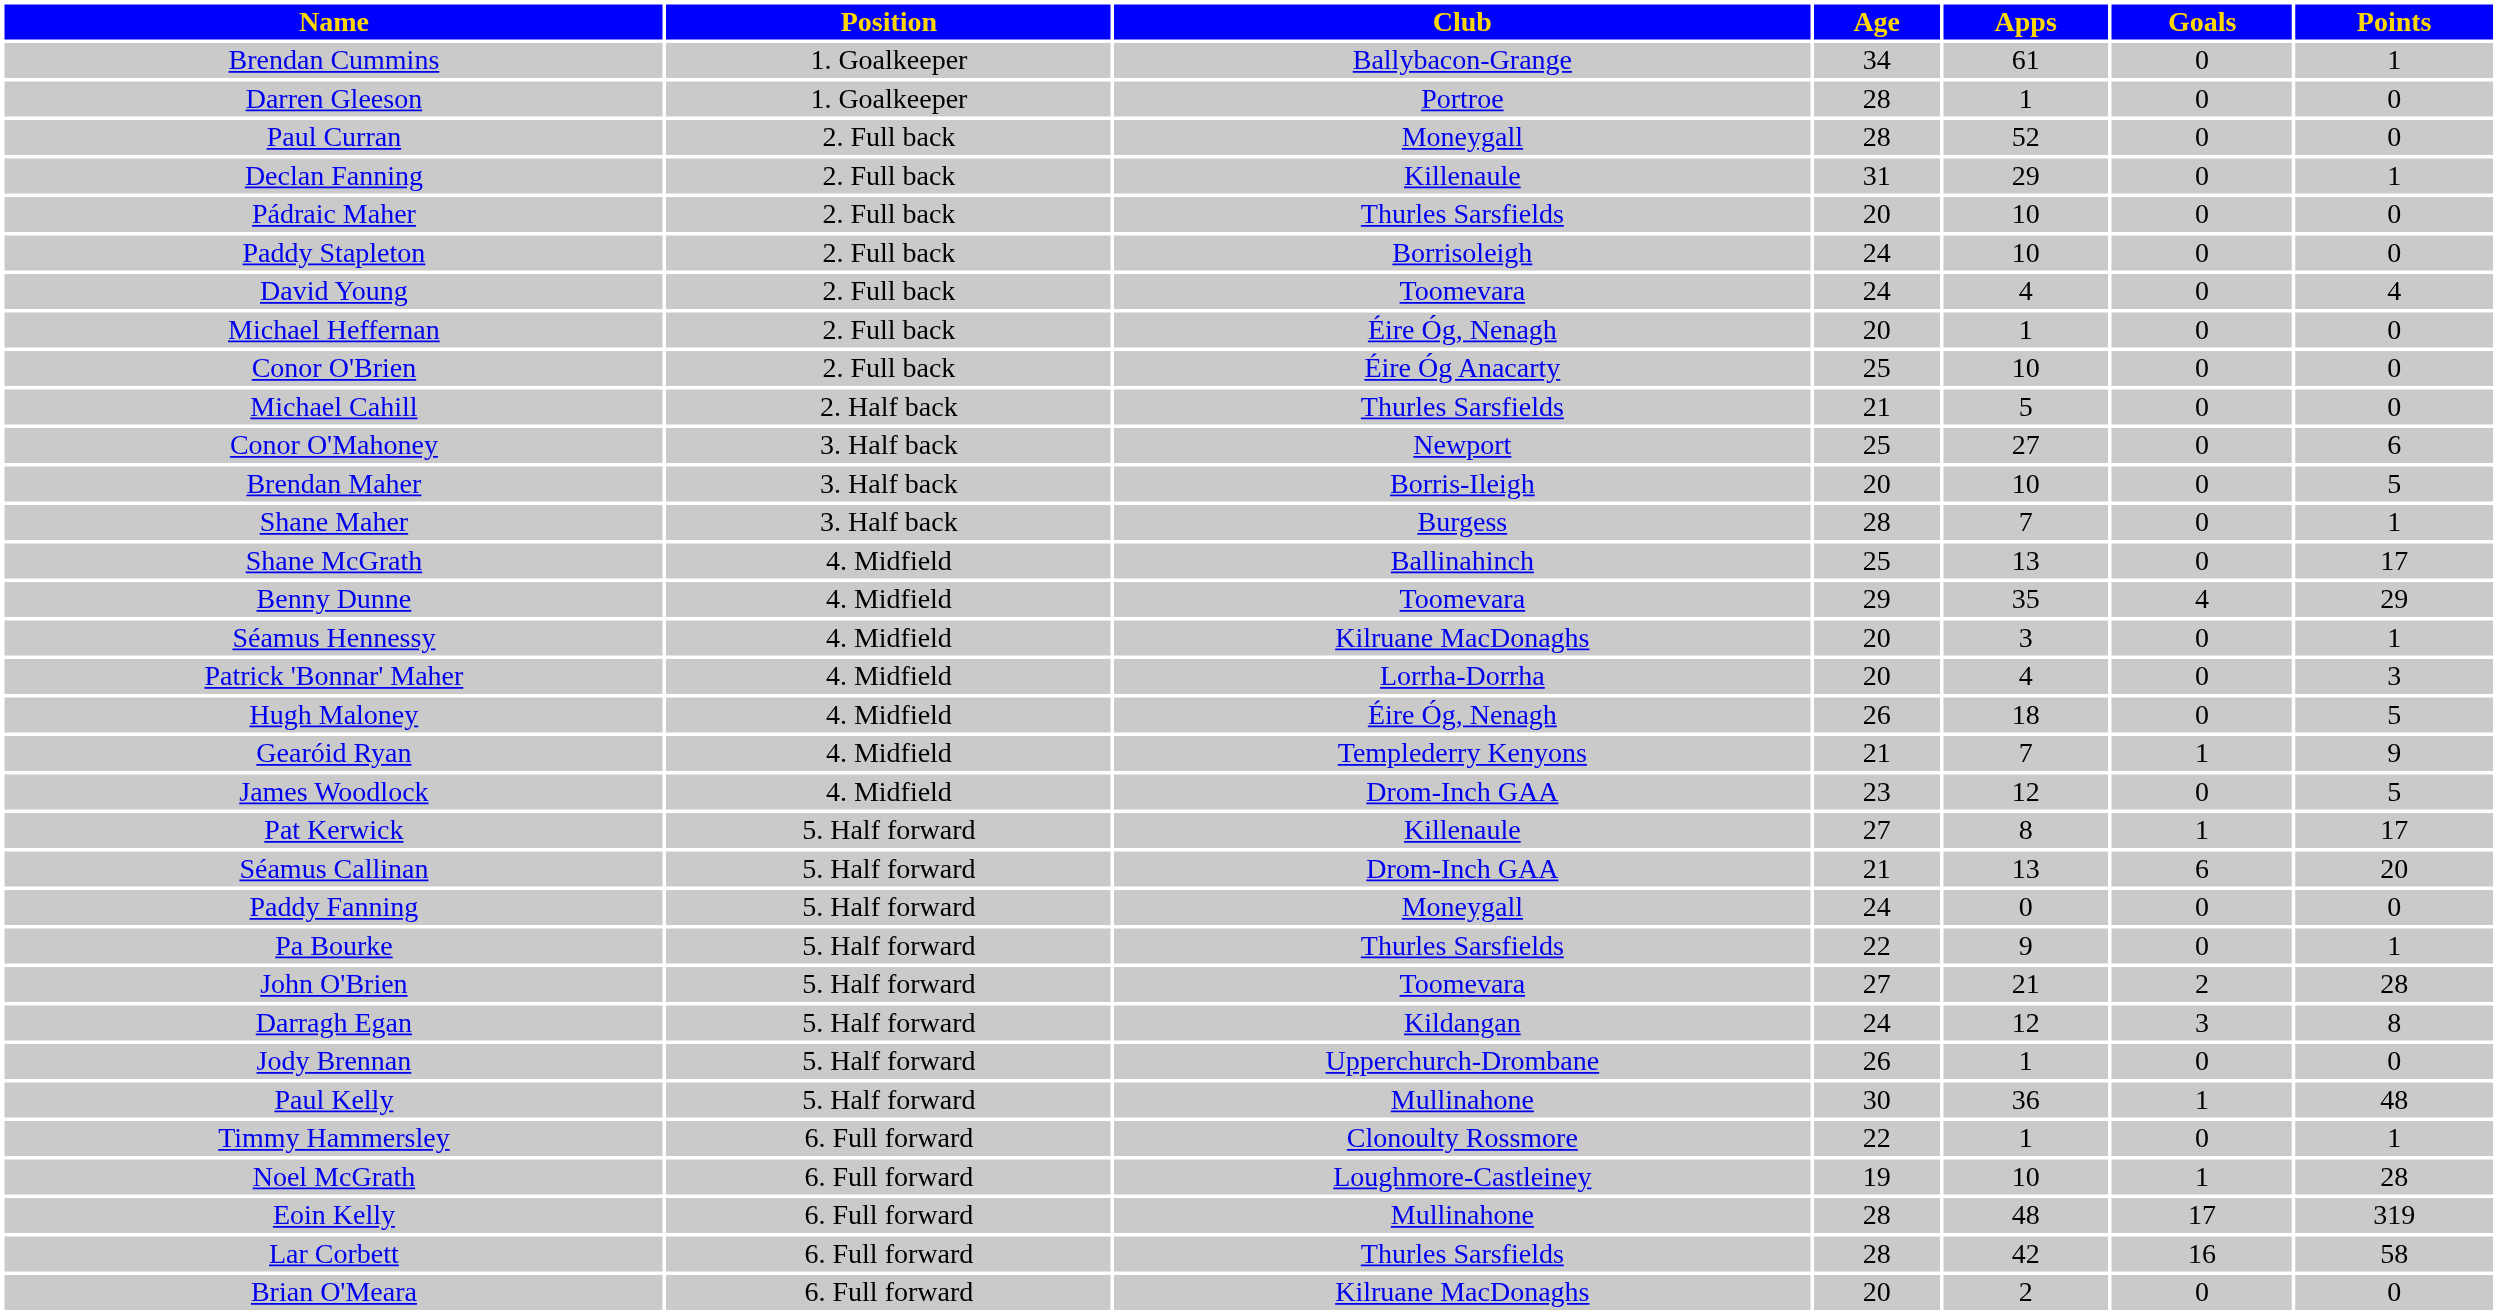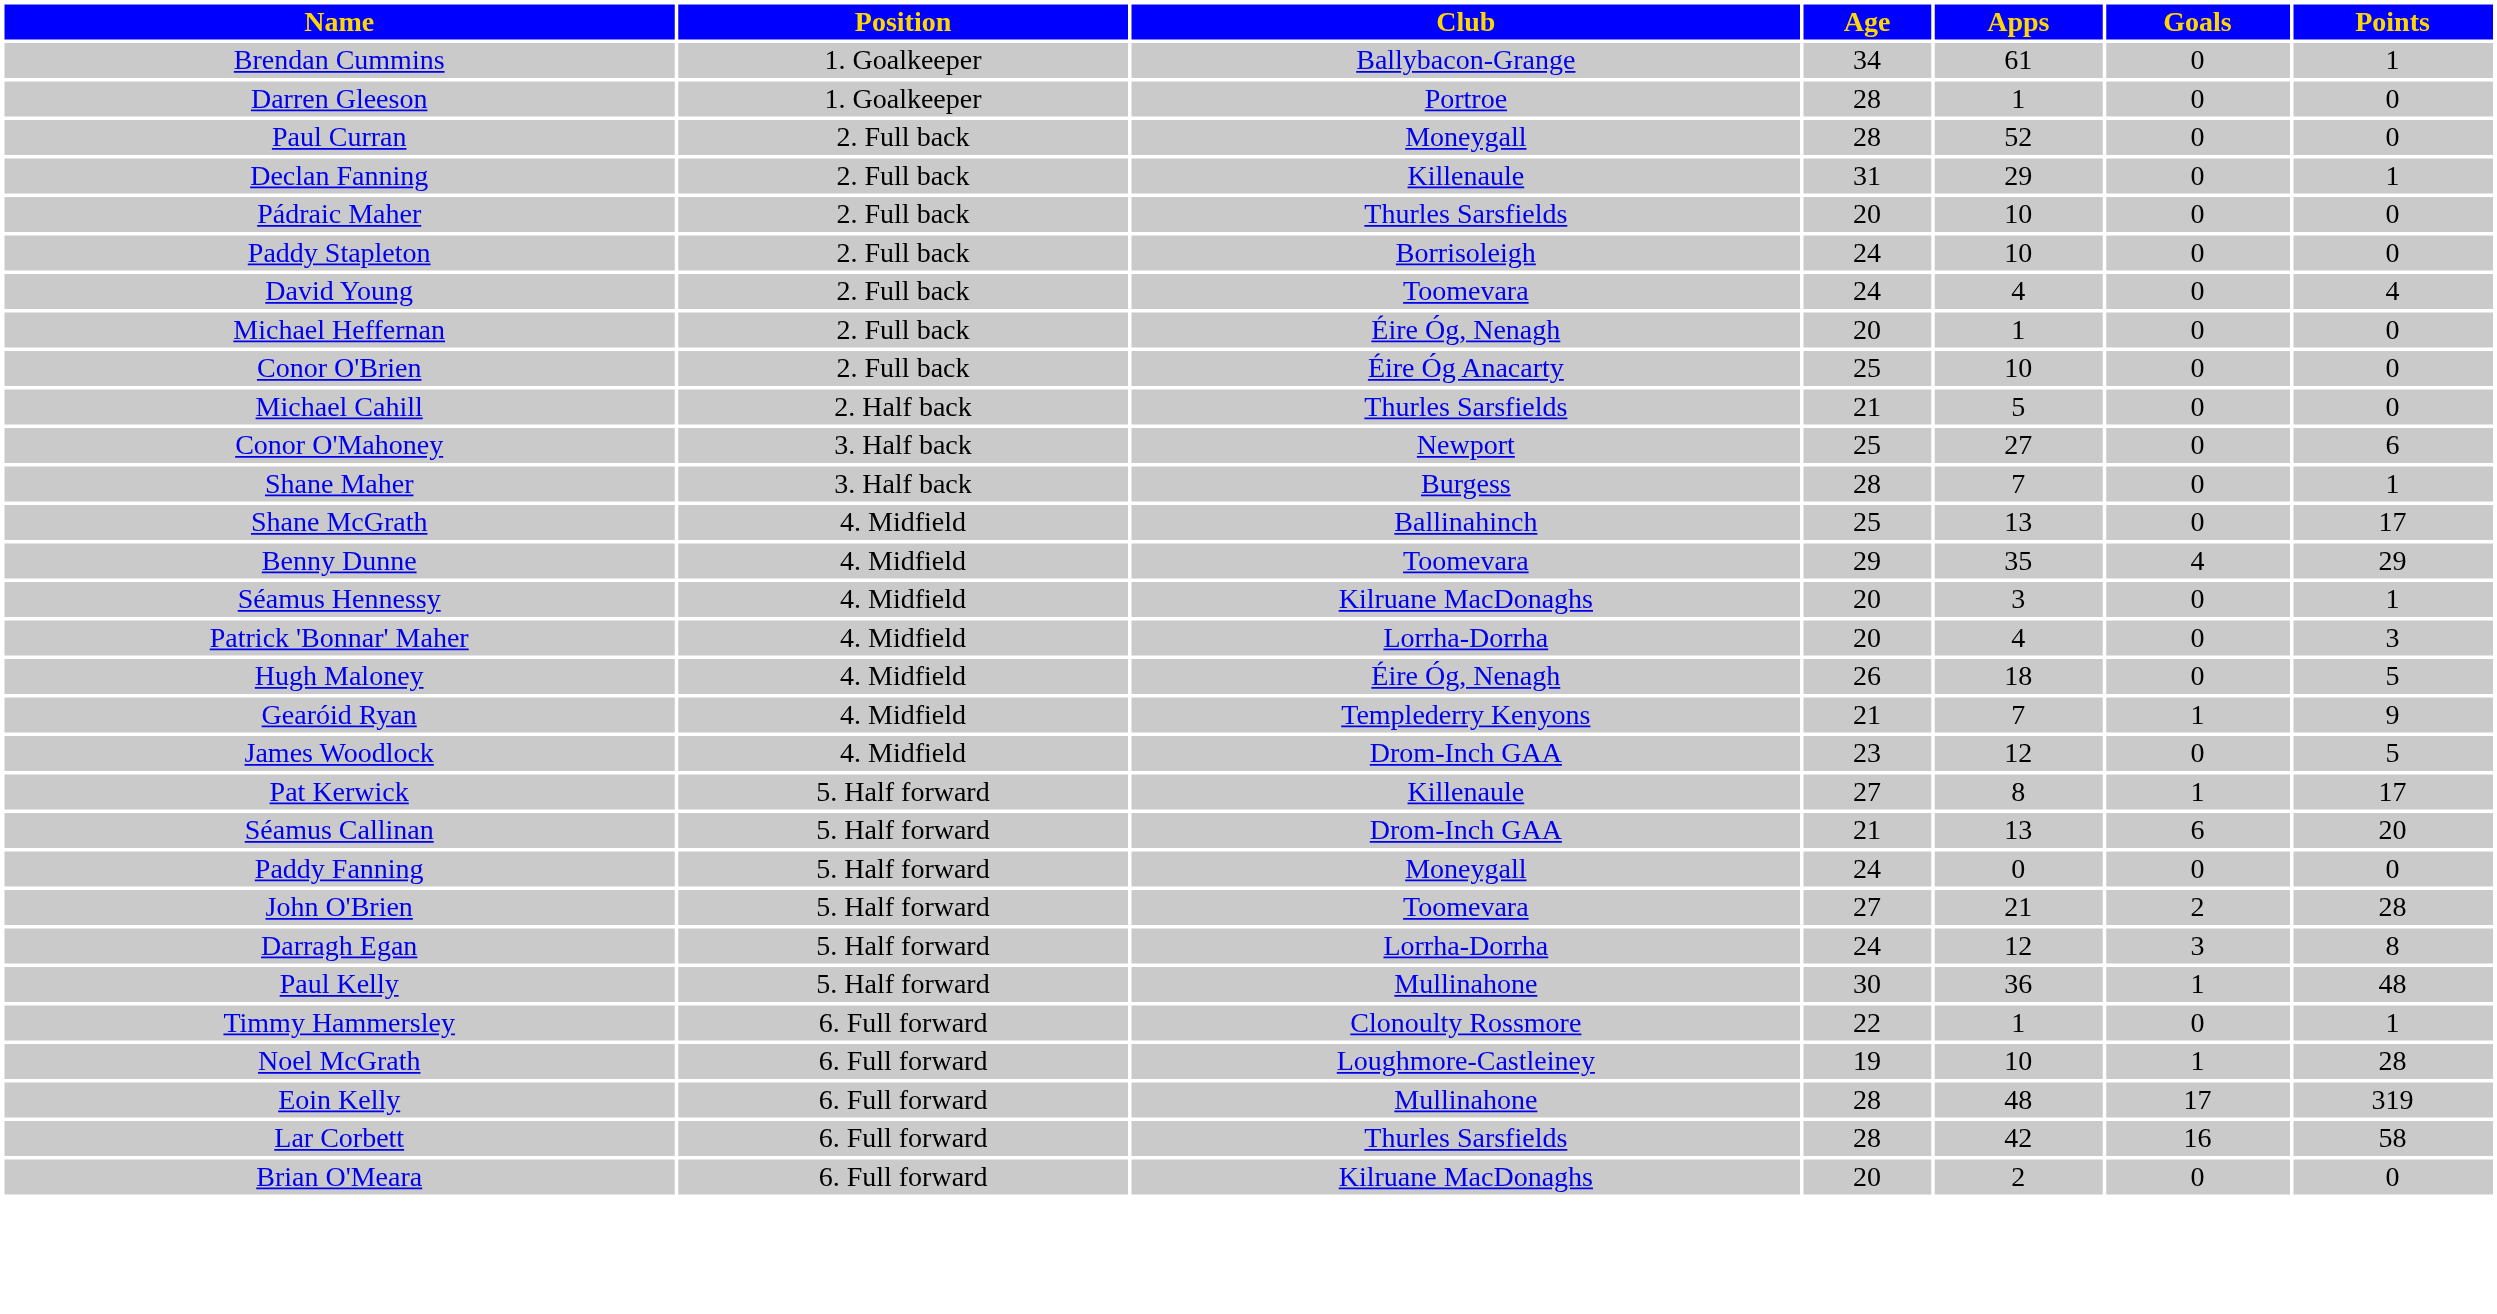 <table class="sortable" width="90%">
 <tr style="text-align:center;background:blue;color:gold;">
 <td><strong>Name</strong></td>
 <td><strong>Position</strong></td>
 <td><strong>Club</strong></td>
 <td><strong>Age</strong></td>
 <td><strong>Apps</strong></td>
 <td><strong>Goals</strong></td>
 <td><strong>Points</strong></td>
 </tr>
 <tr bgcolor=#CACACA>
 <td align=center><a href='#'>Brendan Cummins</a></td>
 <td align=center>1. Goalkeeper</td>
 <td align=center><a href='#'>Ballybacon-Grange</a></td>
 <td align=center>34</td>
 <td align=center>61</td>
 <td align=center>0</td>
 <td align=center>1</td>
 </tr>
 <tr bgcolor=#CACACA>
 <td align=center><a href='#'>Darren Gleeson</a></td>
 <td align=center>1. Goalkeeper</td>
 <td align=center><a href='#'>Portroe</a></td>
 <td align=center>28</td>
 <td align=center>1</td>
 <td align=center>0</td>
 <td align=center>0</td>
 </tr>
 <tr bgcolor=#CACACA>
 <td align=center><a href='#'>Paul Curran</a></td>
 <td align=center>2. Full back</td>
 <td align=center><a href='#'>Moneygall</a></td>
 <td align=center>28</td>
 <td align=center>52</td>
 <td align=center>0</td>
 <td align=center>0</td>
 </tr>
 <tr bgcolor=#CACACA>
 <td align=center><a href='#'>Declan Fanning</a></td>
 <td align=center>2. Full back</td>
 <td align=center><a href='#'>Killenaule</a></td>
 <td align=center>31</td>
 <td align=center>29</td>
 <td align=center>0</td>
 <td align=center>1</td>
 </tr>
 <tr bgcolor=#CACACA>
 <td align=center><a href='#'>Pádraic Maher</a></td>
 <td align=center>2. Full back</td>
 <td align=center><a href='#'>Thurles Sarsfields</a></td>
 <td align=center>20</td>
 <td align=center>10</td>
 <td align=center>0</td>
 <td align=center>0</td>
 </tr>
 <tr bgcolor=#CACACA>
 <td align=center><a href='#'>Paddy Stapleton</a></td>
 <td align=center>2. Full back</td>
 <td align=center><a href='#'>Borrisoleigh</a></td>
 <td align=center>24</td>
 <td align=center>10</td>
 <td align=center>0</td>
 <td align=center>0</td>
 </tr>
 <tr bgcolor=#CACACA>
 <td align=center><a href='#'>David Young</a></td>
 <td align=center>2. Full back</td>
 <td align=center><a href='#'>Toomevara</a></td>
 <td align=center>24</td>
 <td align=center>4</td>
 <td align=center>0</td>
 <td align=center>4</td>
 </tr>
 <tr bgcolor=#CACACA>
 <td align=center><a href='#'>Michael Heffernan</a></td>
 <td align=center>2. Full back</td>
 <td align=center><a href='#'>Éire Óg, Nenagh</a></td>
 <td align=center>20</td>
 <td align=center>1</td>
 <td align=center>0</td>
 <td align=center>0</td>
 </tr>
 <tr bgcolor=#CACACA>
 <td align=center><a href='#'>Conor O'Brien</a></td>
 <td align=center>2. Full back</td>
 <td align=center><a href='#'>Éire Óg Anacarty</a></td>
 <td align=center>25</td>
 <td align=center>10</td>
 <td align=center>0</td>
 <td align=center>0</td>
 </tr>
 <tr bgcolor=#CACACA>
 <td align=center><a href='#'>Michael Cahill</a></td>
 <td align=center>2. Half back</td>
 <td align=center><a href='#'>Thurles Sarsfields</a></td>
 <td align=center>21</td>
 <td align=center>5</td>
 <td align=center>0</td>
 <td align=center>0</td>
 </tr>
 <tr bgcolor=#CACACA>
 <td align=center><a href='#'>Conor O'Mahoney</a></td>
 <td align=center>3. Half back</td>
 <td align=center><a href='#'>Newport</a></td>
 <td align=center>25</td>
 <td align=center>27</td>
 <td align=center>0</td>
 <td align=center>6</td>
 </tr>
 <tr bgcolor=#CACACA>
-<td align=center><a href='#'>Brendan Maher</a></td>
-<td align=center>3. Half back</td>
-<td align=center><a href='#'>Borris-Ileigh</a></td>
-<td align=center>20</td>
-<td align=center>10</td>
-<td align=center>0</td>
-<td align=center>5</td>
-</tr>
-<tr bgcolor=#CACACA>
 <td align=center><a href='#'>Shane Maher</a></td>
 <td align=center>3. Half back</td>
 <td align=center><a href='#'>Burgess</a></td>
 <td align=center>28</td>
 <td align=center>7</td>
 <td align=center>0</td>
 <td align=center>1</td>
 </tr>
 <tr bgcolor=#CACACA>
 <td align=center><a href='#'>Shane McGrath</a></td>
 <td align=center>4. Midfield</td>
 <td align=center><a href='#'>Ballinahinch</a></td>
 <td align=center>25</td>
 <td align=center>13</td>
 <td align=center>0</td>
 <td align=center>17</td>
 </tr>
 <tr bgcolor=#CACACA>
 <td align=center><a href='#'>Benny Dunne</a></td>
 <td align=center>4. Midfield</td>
 <td align=center><a href='#'>Toomevara</a></td>
 <td align=center>29</td>
 <td align=center>35</td>
 <td align=center>4</td>
 <td align=center>29</td>
 </tr>
 <tr bgcolor=#CACACA>
 <td align=center><a href='#'>Séamus Hennessy</a></td>
 <td align=center>4. Midfield</td>
 <td align=center><a href='#'>Kilruane MacDonaghs</a></td>
 <td align=center>20</td>
 <td align=center>3</td>
 <td align=center>0</td>
 <td align=center>1</td>
 </tr>
 <tr bgcolor=#CACACA>
 <td align=center><a href='#'>Patrick 'Bonnar' Maher</a></td>
 <td align=center>4. Midfield</td>
 <td align=center><a href='#'>Lorrha-Dorrha</a></td>
 <td align=center>20</td>
 <td align=center>4</td>
 <td align=center>0</td>
 <td align=center>3</td>
 </tr>
 <tr bgcolor=#CACACA>
 <td align=center><a href='#'>Hugh Maloney</a></td>
 <td align=center>4. Midfield</td>
 <td align=center><a href='#'>Éire Óg, Nenagh</a></td>
 <td align=center>26</td>
 <td align=center>18</td>
 <td align=center>0</td>
 <td align=center>5</td>
 </tr>
 <tr bgcolor=#CACACA>
 <td align=center><a href='#'>Gearóid Ryan</a></td>
 <td align=center>4. Midfield</td>
 <td align=center><a href='#'>Templederry Kenyons</a></td>
 <td align=center>21</td>
 <td align=center>7</td>
 <td align=center>1</td>
 <td align=center>9</td>
 </tr>
 <tr bgcolor=#CACACA>
 <td align=center><a href='#'>James Woodlock</a></td>
 <td align=center>4. Midfield</td>
 <td align=center><a href='#'>Drom-Inch GAA</a></td>
 <td align=center>23</td>
 <td align=center>12</td>
 <td align=center>0</td>
 <td align=center>5</td>
 </tr>
 <tr bgcolor=#CACACA>
 <td align=center><a href='#'>Pat Kerwick</a></td>
 <td align=center>5. Half forward</td>
 <td align=center><a href='#'>Killenaule</a></td>
 <td align=center>27</td>
 <td align=center>8</td>
 <td align=center>1</td>
 <td align=center>17</td>
 </tr>
 <tr bgcolor=#CACACA>
 <td align=center><a href='#'>Séamus Callinan</a></td>
 <td align=center>5. Half forward</td>
 <td align=center><a href='#'>Drom-Inch GAA</a></td>
 <td align=center>21</td>
 <td align=center>13</td>
 <td align=center>6</td>
 <td align=center>20</td>
 </tr>
 <tr bgcolor=#CACACA>
 <td align=center><a href='#'>Paddy Fanning</a></td>
 <td align=center>5. Half forward</td>
 <td align=center><a href='#'>Moneygall</a></td>
 <td align=center>24</td>
 <td align=center>0</td>
 <td align=center>0</td>
 <td align=center>0</td>
 </tr>
 <tr bgcolor=#CACACA>
-<td align=center><a href='#'>Pa Bourke</a></td>
-<td align=center>5. Half forward</td>
-<td align=center><a href='#'>Thurles Sarsfields</a></td>
-<td align=center>22</td>
-<td align=center>9</td>
-<td align=center>0</td>
-<td align=center>1</td>
-</tr>
-<tr bgcolor=#CACACA>
 <td align=center><a href='#'>John O'Brien</a></td>
 <td align=center>5. Half forward</td>
 <td align=center><a href='#'>Toomevara</a></td>
 <td align=center>27</td>
 <td align=center>21</td>
 <td align=center>2</td>
 <td align=center>28</td>
 </tr>
 <tr bgcolor=#CACACA>
 <td align=center><a href='#'>Darragh Egan</a></td>
 <td align=center>5. Half forward</td>
-<td align=center><a href='#'>Kildangan</a></td>
+<td align=center><a href='#'>Lorrha-Dorrha</a></td>
 <td align=center>24</td>
 <td align=center>12</td>
 <td align=center>3</td>
 <td align=center>8</td>
-</tr>
-<tr bgcolor=#CACACA>
-<td align=center><a href='#'>Jody Brennan</a></td>
-<td align=center>5. Half forward</td>
-<td align=center><a href='#'>Upperchurch-Drombane</a></td>
-<td align=center>26</td>
-<td align=center>1</td>
-<td align=center>0</td>
-<td align=center>0</td>
 </tr>
 <tr bgcolor=#CACACA>
 <td align=center><a href='#'>Paul Kelly</a></td>
 <td align=center>5. Half forward</td>
 <td align=center><a href='#'>Mullinahone</a></td>
 <td align=center>30</td>
 <td align=center>36</td>
 <td align=center>1</td>
 <td align=center>48</td>
 </tr>
 <tr bgcolor=#CACACA>
 <td align=center><a href='#'>Timmy Hammersley</a></td>
 <td align=center>6. Full forward</td>
 <td align=center><a href='#'>Clonoulty Rossmore</a></td>
 <td align=center>22</td>
 <td align=center>1</td>
 <td align=center>0</td>
 <td align=center>1</td>
 </tr>
 <tr bgcolor=#CACACA>
 <td align=center><a href='#'>Noel McGrath</a></td>
 <td align=center>6. Full forward</td>
 <td align=center><a href='#'>Loughmore-Castleiney</a></td>
 <td align=center>19</td>
 <td align=center>10</td>
 <td align=center>1</td>
 <td align=center>28</td>
 </tr>
 <tr bgcolor=#CACACA>
 <td align=center><a href='#'>Eoin Kelly</a></td>
 <td align=center>6. Full forward</td>
 <td align=center><a href='#'>Mullinahone</a></td>
 <td align=center>28</td>
 <td align=center>48</td>
 <td align=center>17</td>
 <td align=center>319</td>
 </tr>
 <tr bgcolor=#CACACA>
 <td align=center><a href='#'>Lar Corbett</a></td>
 <td align=center>6. Full forward</td>
 <td align=center><a href='#'>Thurles Sarsfields</a></td>
 <td align=center>28</td>
 <td align=center>42</td>
 <td align=center>16</td>
 <td align=center>58</td>
 </tr>
 <tr bgcolor=#CACACA>
 <td align=center><a href='#'>Brian O'Meara</a></td>
 <td align=center>6. Full forward</td>
 <td align=center><a href='#'>Kilruane MacDonaghs</a></td>
 <td align=center>20</td>
 <td align=center>2</td>
 <td align=center>0</td>
 <td align=center>0</td>
 </tr>
 <tr bgcolor=#CACACA>
 </tr>
 </table>
